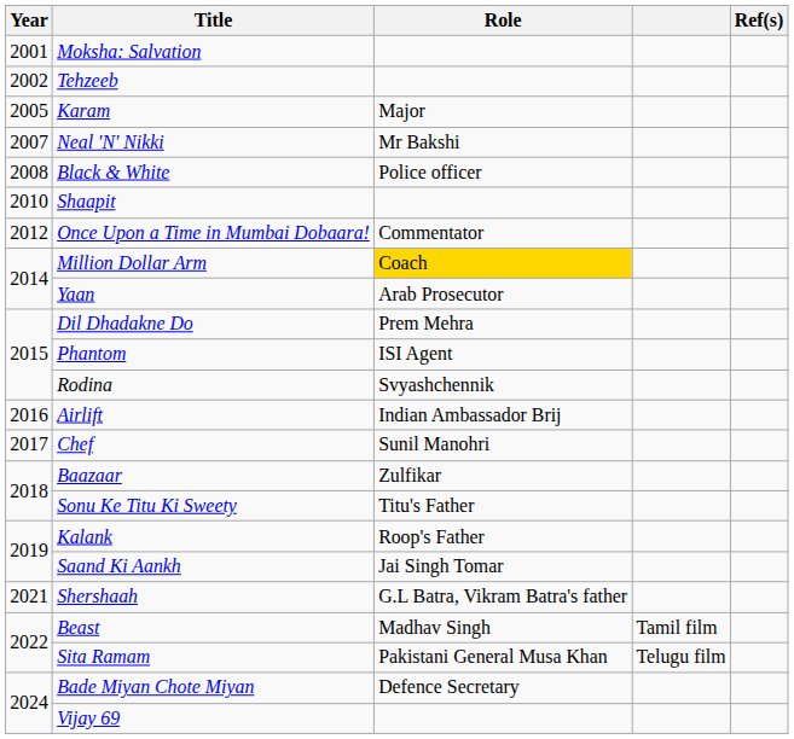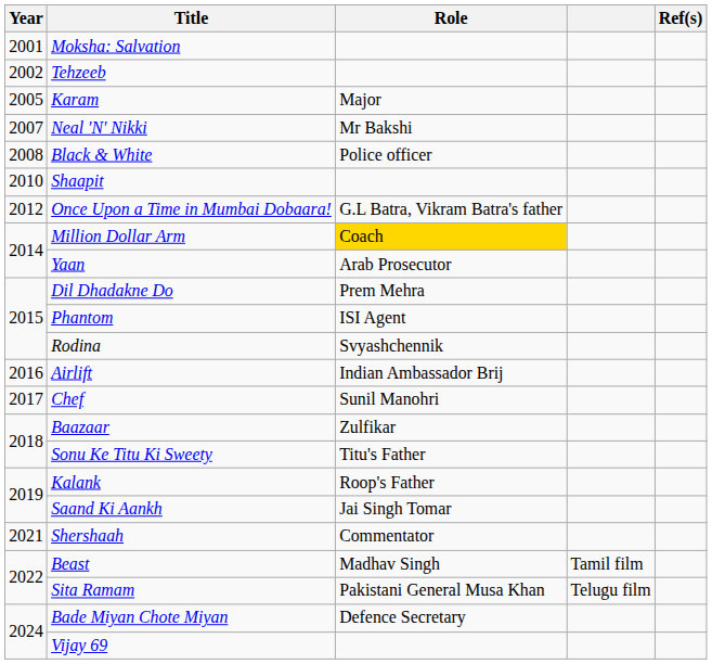 <table class="wikitable sortable">
 <tr>
 <th>Year</th>
 <th>Title</th>
 <th>Role</th>
 <th></th>
 <th class="unsortable">Ref(s)</th>
 </tr>
 <tr>
 <td>2001</td>
 <td><em><a href='#'>Moksha: Salvation</a></em></td>
 <td></td>
 <td></td>
 <td></td>
 </tr>
 <tr>
 <td>2002</td>
 <td><em><a href='#'>Tehzeeb</a></em></td>
 <td></td>
 <td></td>
 <td></td>
 </tr>
 <tr>
 <td>2005</td>
 <td><em><a href='#'>Karam</a></em></td>
 <td>Major</td>
 <td></td>
 <td></td>
 </tr>
 <tr>
 <td>2007</td>
 <td><em><a href='#'>Neal 'N' Nikki</a></em></td>
 <td>Mr Bakshi</td>
 <td></td>
 <td></td>
 </tr>
 <tr>
 <td>2008</td>
 <td><em><a href='#'>Black & White</a></em></td>
 <td>Police officer</td>
 <td></td>
 <td></td>
 </tr>
 <tr>
 <td>2010</td>
 <td><em><a href='#'>Shaapit</a></em></td>
 <td></td>
 <td></td>
 <td></td>
 </tr>
 <tr>
 <td>2012</td>
 <td><em><a href='#'>Once Upon a Time in Mumbai Dobaara!</a></em></td>
-<td>Commentator</td>
+<td>G.L Batra, Vikram Batra's father</td>
 <td></td>
 <td></td>
 </tr>
 <tr>
 <td rowspan="2">2014</td>
 <td><em><a href='#'>Million Dollar Arm</a></em></td>
 <td style="background: gold;">Coach</td>
 <td></td>
 <td></td>
 </tr>
 <tr>
 <td><em><a href='#'>Yaan</a></em></td>
 <td>Arab Prosecutor</td>
 <td></td>
 <td></td>
 </tr>
 <tr>
 <td rowspan="3">2015</td>
 <td><em><a href='#'>Dil Dhadakne Do</a></em></td>
 <td>Prem Mehra</td>
 <td></td>
 <td></td>
 </tr>
 <tr>
 <td><em><a href='#'>Phantom</a></em></td>
 <td>ISI Agent</td>
 <td></td>
 <td></td>
 </tr>
 <tr>
 <td><em>Rodina</em></td>
 <td>Svyashchennik</td>
 <td></td>
 <td></td>
 </tr>
 <tr>
 <td>2016</td>
 <td><em><a href='#'>Airlift</a></em></td>
 <td>Indian Ambassador Brij</td>
 <td></td>
 <td></td>
 </tr>
 <tr>
 <td>2017</td>
 <td><em><a href='#'>Chef</a></em></td>
 <td>Sunil Manohri</td>
 <td></td>
 <td></td>
 </tr>
 <tr>
 <td rowspan="2">2018</td>
 <td><em><a href='#'>Baazaar</a></em></td>
 <td>Zulfikar</td>
 <td></td>
 <td></td>
 </tr>
 <tr>
 <td><em><a href='#'>Sonu Ke Titu Ki Sweety</a></em></td>
 <td>Titu's Father</td>
 <td></td>
 <td></td>
 </tr>
 <tr>
 <td rowspan="2">2019</td>
 <td><em><a href='#'>Kalank</a></em></td>
 <td>Roop's Father</td>
 <td></td>
 <td></td>
 </tr>
 <tr>
 <td><em><a href='#'>Saand Ki Aankh</a></em></td>
 <td>Jai Singh Tomar</td>
 <td></td>
 <td></td>
 </tr>
 <tr>
 <td>2021</td>
 <td><em><a href='#'>Shershaah</a></em></td>
-<td>G.L Batra, Vikram Batra's father</td>
+<td>Commentator</td>
 <td></td>
 <td></td>
 </tr>
 <tr>
 <td rowspan="2">2022</td>
 <td><em><a href='#'>Beast</a></em></td>
 <td>Madhav Singh</td>
 <td>Tamil film</td>
 <td></td>
 </tr>
 <tr>
 <td><em><a href='#'>Sita Ramam</a></em></td>
 <td>Pakistani General Musa Khan</td>
 <td>Telugu film</td>
 <td></td>
 </tr>
 <tr>
 <td rowspan="2">2024</td>
 <td><em><a href='#'>Bade Miyan Chote Miyan</a></em></td>
 <td>Defence Secretary</td>
 <td></td>
 <td></td>
 </tr>
 <tr>
 <td><em><a href='#'>Vijay 69</a></em></td>
 <td></td>
 <td></td>
 <td></td>
 </tr>
 </table>
